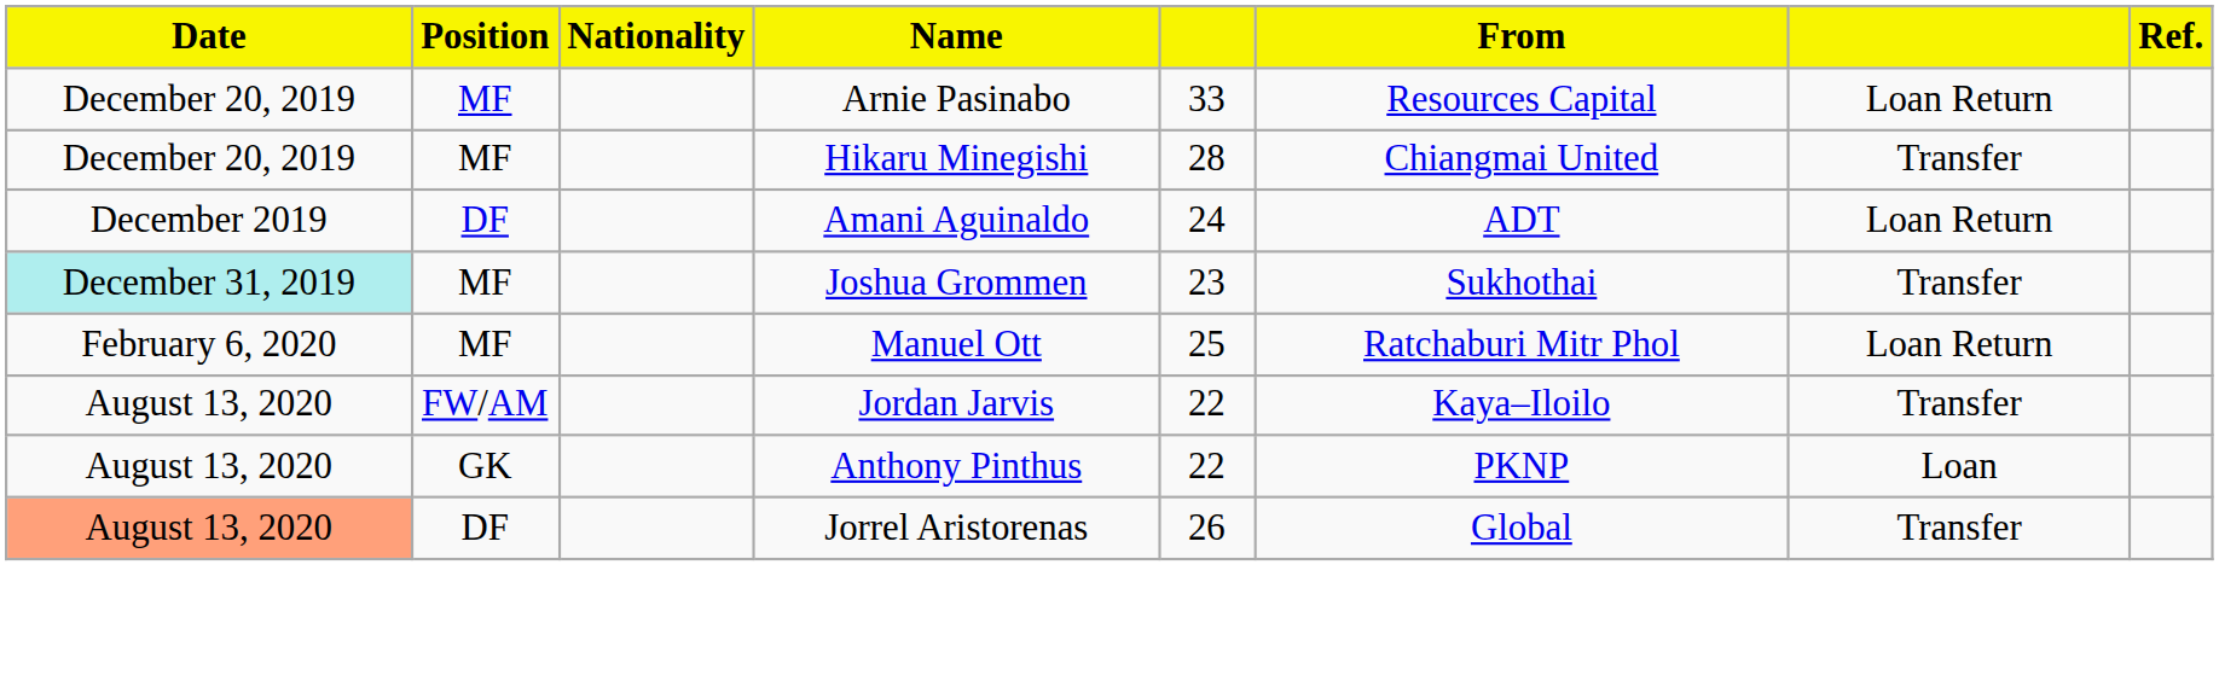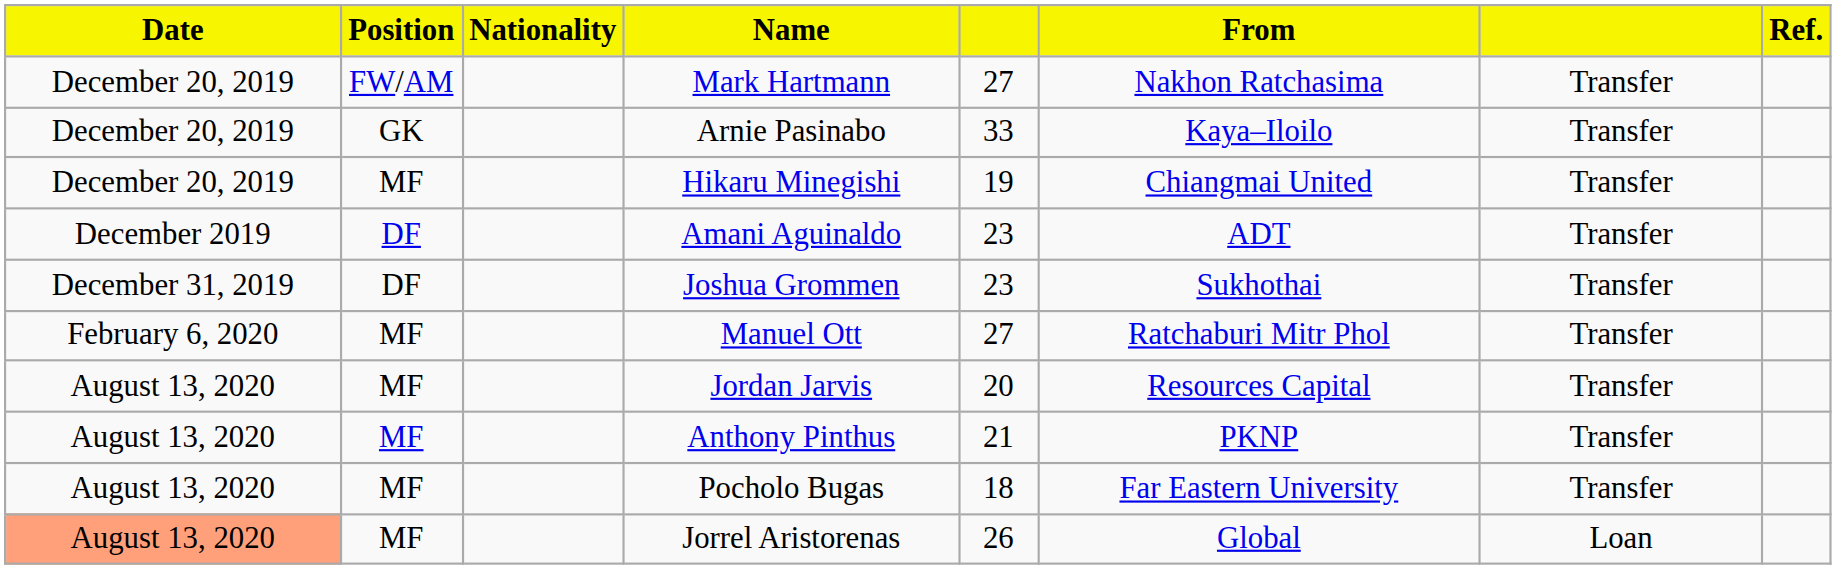 <table class="wikitable" style="text-align:center; font-size:90%">
 <tr>
 <th style="background:#F8F500; color:#000000; width:150px;">Date</th>
 <th style="background:#F8F500; color:#000000; width:50px;">Position</th>
 <th style="background:#F8F500; color:#000000; width:50px;">Nationality</th>
 <th style="background:#F8F500; color:#000000; width:150px;">Name</th>
 <th style="background:#F8F500; color:#000000; width:30px;"></th>
 <th style="background:#F8F500; color:#000000; width:200px;">From</th>
 <th style="background:#F8F500; color:#000000; width:125px;"></th>
 <th style="background:#F8F500; color:#000000; width:25px;">Ref.</th>
 </tr>
 <tr>
 <td>December 20, 2019</td>
-<td><a href='#'>MF</a></td>
+<td><a href='#'>FW</a>/<a href='#'>AM</a></td>
+<td></td>
+<td><a href='#'>Mark Hartmann</a></td>
+<td>27</td>
+<td> <a href='#'>Nakhon Ratchasima</a></td>
+<td>Transfer</td>
+<td></td>
+</tr>
+<tr>
+<td>December 20, 2019</td>
+<td>GK</td>
 <td></td>
 <td>Arnie Pasinabo</td>
 <td>33</td>
-<td> <a href='#'>Resources Capital</a></td>
-<td>Loan Return</td>
+<td> <a href='#'>Kaya–Iloilo</a></td>
+<td>Transfer</td>
 <td></td>
 </tr>
 <tr>
 <td>December 20, 2019</td>
 <td>MF</td>
 <td></td>
 <td><a href='#'>Hikaru Minegishi</a></td>
-<td>28</td>
+<td>19</td>
 <td> <a href='#'>Chiangmai United</a></td>
 <td>Transfer</td>
 <td></td>
 </tr>
 <tr>
 <td>December 2019</td>
 <td><a href='#'>DF</a></td>
 <td></td>
 <td><a href='#'>Amani Aguinaldo</a></td>
-<td>24</td>
+<td>23</td>
 <td> <a href='#'>ADT</a></td>
-<td>Loan Return</td>
+<td>Transfer</td>
 <td></td>
 </tr>
 <tr>
-<td style="background: paleturquoise;">December 31, 2019</td>
-<td>MF</td>
+<td>December 31, 2019</td>
+<td>DF</td>
 <td></td>
 <td><a href='#'>Joshua Grommen</a></td>
 <td>23</td>
 <td> <a href='#'>Sukhothai</a></td>
 <td>Transfer</td>
 <td></td>
 </tr>
 <tr>
 <td>February 6, 2020</td>
 <td>MF</td>
 <td></td>
 <td><a href='#'>Manuel Ott</a></td>
-<td>25</td>
+<td>27</td>
 <td> <a href='#'>Ratchaburi Mitr Phol</a></td>
-<td>Loan Return</td>
-<td></td>
-</tr>
-<tr>
-<td>August 13, 2020</td>
-<td><a href='#'>FW</a>/<a href='#'>AM</a></td>
-<td></td>
-<td><a href='#'>Jordan Jarvis</a></td>
-<td>22</td>
-<td> <a href='#'>Kaya–Iloilo</a></td>
 <td>Transfer</td>
 <td></td>
 </tr>
 <tr>
 <td>August 13, 2020</td>
-<td>GK</td>
+<td>MF</td>
+<td></td>
+<td><a href='#'>Jordan Jarvis</a></td>
+<td>20</td>
+<td> <a href='#'>Resources Capital</a></td>
+<td>Transfer</td>
+<td></td>
+</tr>
+<tr>
+<td>August 13, 2020</td>
+<td><a href='#'>MF</a></td>
 <td></td>
 <td><a href='#'>Anthony Pinthus</a></td>
-<td>22</td>
+<td>21</td>
 <td> <a href='#'>PKNP</a></td>
-<td>Loan</td>
+<td>Transfer</td>
+<td></td>
+</tr>
+<tr>
+<td>August 13, 2020</td>
+<td>MF</td>
+<td></td>
+<td>Pocholo Bugas</td>
+<td>18</td>
+<td> <a href='#'>Far Eastern University</a></td>
+<td>Transfer</td>
 <td></td>
 </tr>
 <tr>
 <td style="background: lightsalmon;">August 13, 2020</td>
-<td>DF</td>
+<td>MF</td>
 <td></td>
 <td>Jorrel Aristorenas</td>
 <td>26</td>
 <td> <a href='#'>Global</a></td>
-<td>Transfer</td>
+<td>Loan</td>
 <td></td>
 </tr>
 </table>
